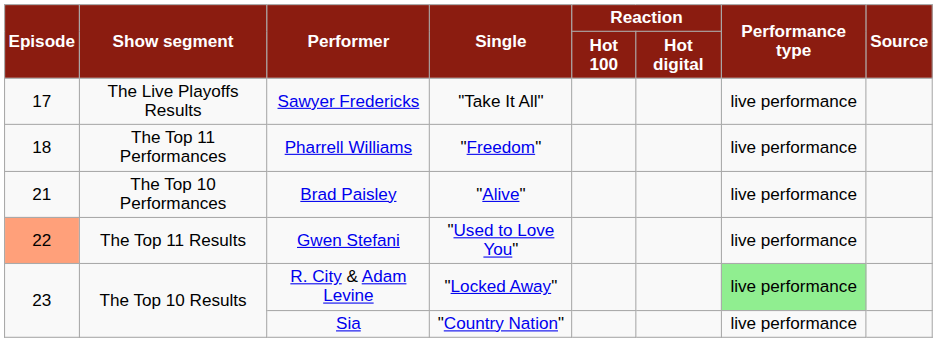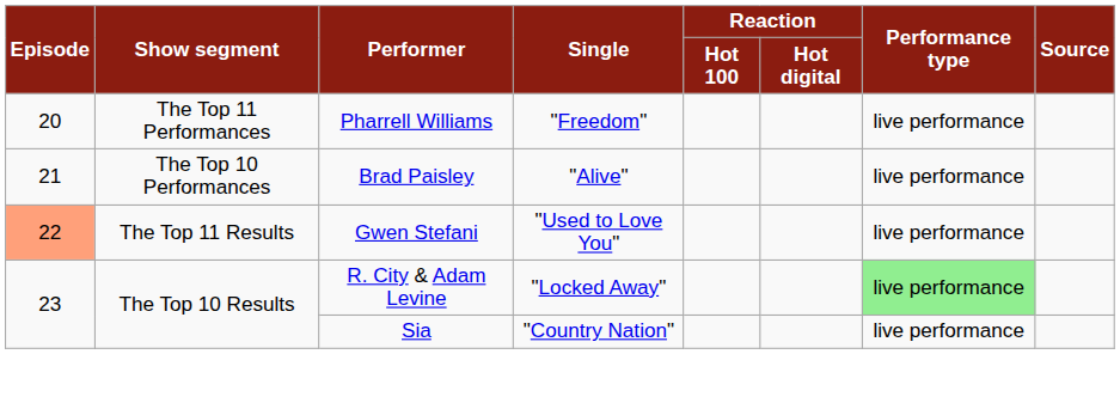 <table class="wikitable"  style="text-align:center;">
 <tr>
 <th style="background:#8b1c10; color:white;" rowspan="2">Episode</th>
 <th style="background:#8b1c10; color:white;" rowspan="2">Show segment</th>
 <th style="background:#8b1c10; color:white;" rowspan="2">Performer</th>
 <th style="background:#8b1c10; color:white;" rowspan="2">Single</th>
 <th style="background:#8b1c10; color:white;" colspan="2">Reaction</th>
 <th style="background:#8b1c10; color:white;" rowspan="2">Performance type</th>
 <th style="background:#8b1c10; color:white;" rowspan="2">Source</th>
 </tr>
 <tr>
 <th style="background:#8b1c10; color:white;">Hot 100</th>
 <th style="background:#8b1c10; color:white;">Hot digital</th>
 </tr>
 <tr>
-<td>17</td>
-<td>The Live Playoffs Results</td>
-<td><a href='#'>Sawyer Fredericks</a></td>
-<td>"Take It All"</td>
-<td></td>
-<td></td>
-<td>live performance</td>
-<td></td>
-</tr>
-<tr>
-<td>18</td>
+<td>20</td>
 <td>The Top 11 Performances</td>
 <td><a href='#'>Pharrell Williams</a></td>
 <td>"<a href='#'>Freedom</a>"</td>
 <td></td>
 <td></td>
 <td>live performance</td>
 <td></td>
 </tr>
 <tr>
 <td>21</td>
 <td>The Top 10 Performances</td>
 <td><a href='#'>Brad Paisley</a></td>
 <td>"<a href='#'>Alive</a>"</td>
 <td></td>
 <td></td>
 <td>live performance</td>
 <td></td>
 </tr>
 <tr>
 <td style="background: lightsalmon;">22</td>
 <td>The Top 11 Results</td>
 <td><a href='#'>Gwen Stefani</a></td>
 <td>"<a href='#'>Used to Love You</a>"</td>
 <td></td>
 <td></td>
 <td>live performance</td>
 <td></td>
 </tr>
 <tr>
 <td rowspan="2">23</td>
 <td rowspan="2">The Top 10 Results</td>
 <td><a href='#'>R. City</a> & <a href='#'>Adam Levine</a></td>
 <td>"<a href='#'>Locked Away</a>"</td>
 <td></td>
 <td></td>
 <td style="background: lightgreen;">live performance</td>
 <td></td>
 </tr>
 <tr>
 <td><a href='#'>Sia</a></td>
 <td>"<a href='#'>Country Nation</a>"</td>
 <td></td>
 <td></td>
 <td>live performance</td>
 <td></td>
 </tr>
 </table>
